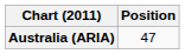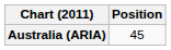 <table class="wikitable plainrowheaders" style="text-align:center">
 <tr>
 <th scope="col">Chart (2011)</th>
 <th scope="col">Position</th>
 </tr>
 <tr>
 <th scope="row">Australia (ARIA)</th>
-<td>47</td>
+<td>45</td>
 </tr>
 </table>
